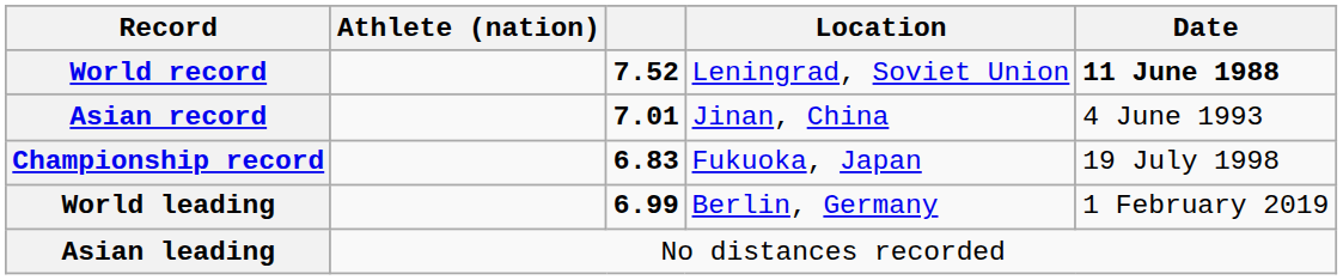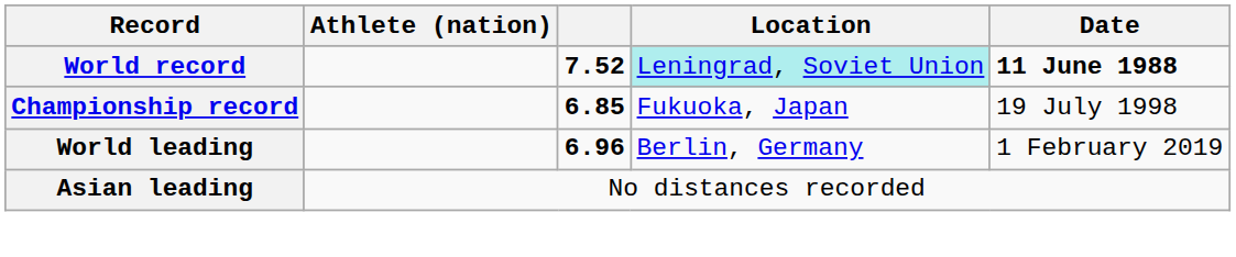 <table class="wikitable">
 <tr>
 <th scope="col">Record</th>
 <th scope="col">Athlete (nation)</th>
 <th scope="col"></th>
 <th scope="col">Location</th>
 <th scope="col">Date</th>
 </tr>
 <tr>
 <th scope="row"><a href='#'>World record</a></th>
 <td></td>
 <td align="center"><strong>7.52</strong></td>
-<td><a href='#'>Leningrad</a>, <a href='#'>Soviet Union</a></td>
+<td style="background: paleturquoise;"><a href='#'>Leningrad</a>, <a href='#'>Soviet Union</a></td>
 <td><strong>11 June 1988</strong></td>
-</tr>
-<tr>
-<th scope="row"><a href='#'>Asian record</a></th>
-<td></td>
-<td align="center"><strong>7.01</strong></td>
-<td><a href='#'>Jinan</a>, <a href='#'>China</a></td>
-<td>4 June 1993</td>
 </tr>
 <tr>
 <th scope="row"><a href='#'>Championship record</a></th>
 <td></td>
-<td align="center"><strong>6.83</strong></td>
+<td align="center"><strong>6.85</strong></td>
 <td><a href='#'>Fukuoka</a>, <a href='#'>Japan</a></td>
 <td>19 July 1998</td>
 </tr>
 <tr>
 <th scope="row">World leading</th>
 <td></td>
-<td align="center"><strong>6.99</strong></td>
+<td align="center"><strong>6.96</strong></td>
 <td><a href='#'>Berlin</a>, <a href='#'>Germany</a></td>
 <td>1 February 2019</td>
 </tr>
 <tr>
 <th scope="row">Asian leading</th>
 <td colspan="4" align="center">No distances recorded</td>
 </tr>
 </table>
